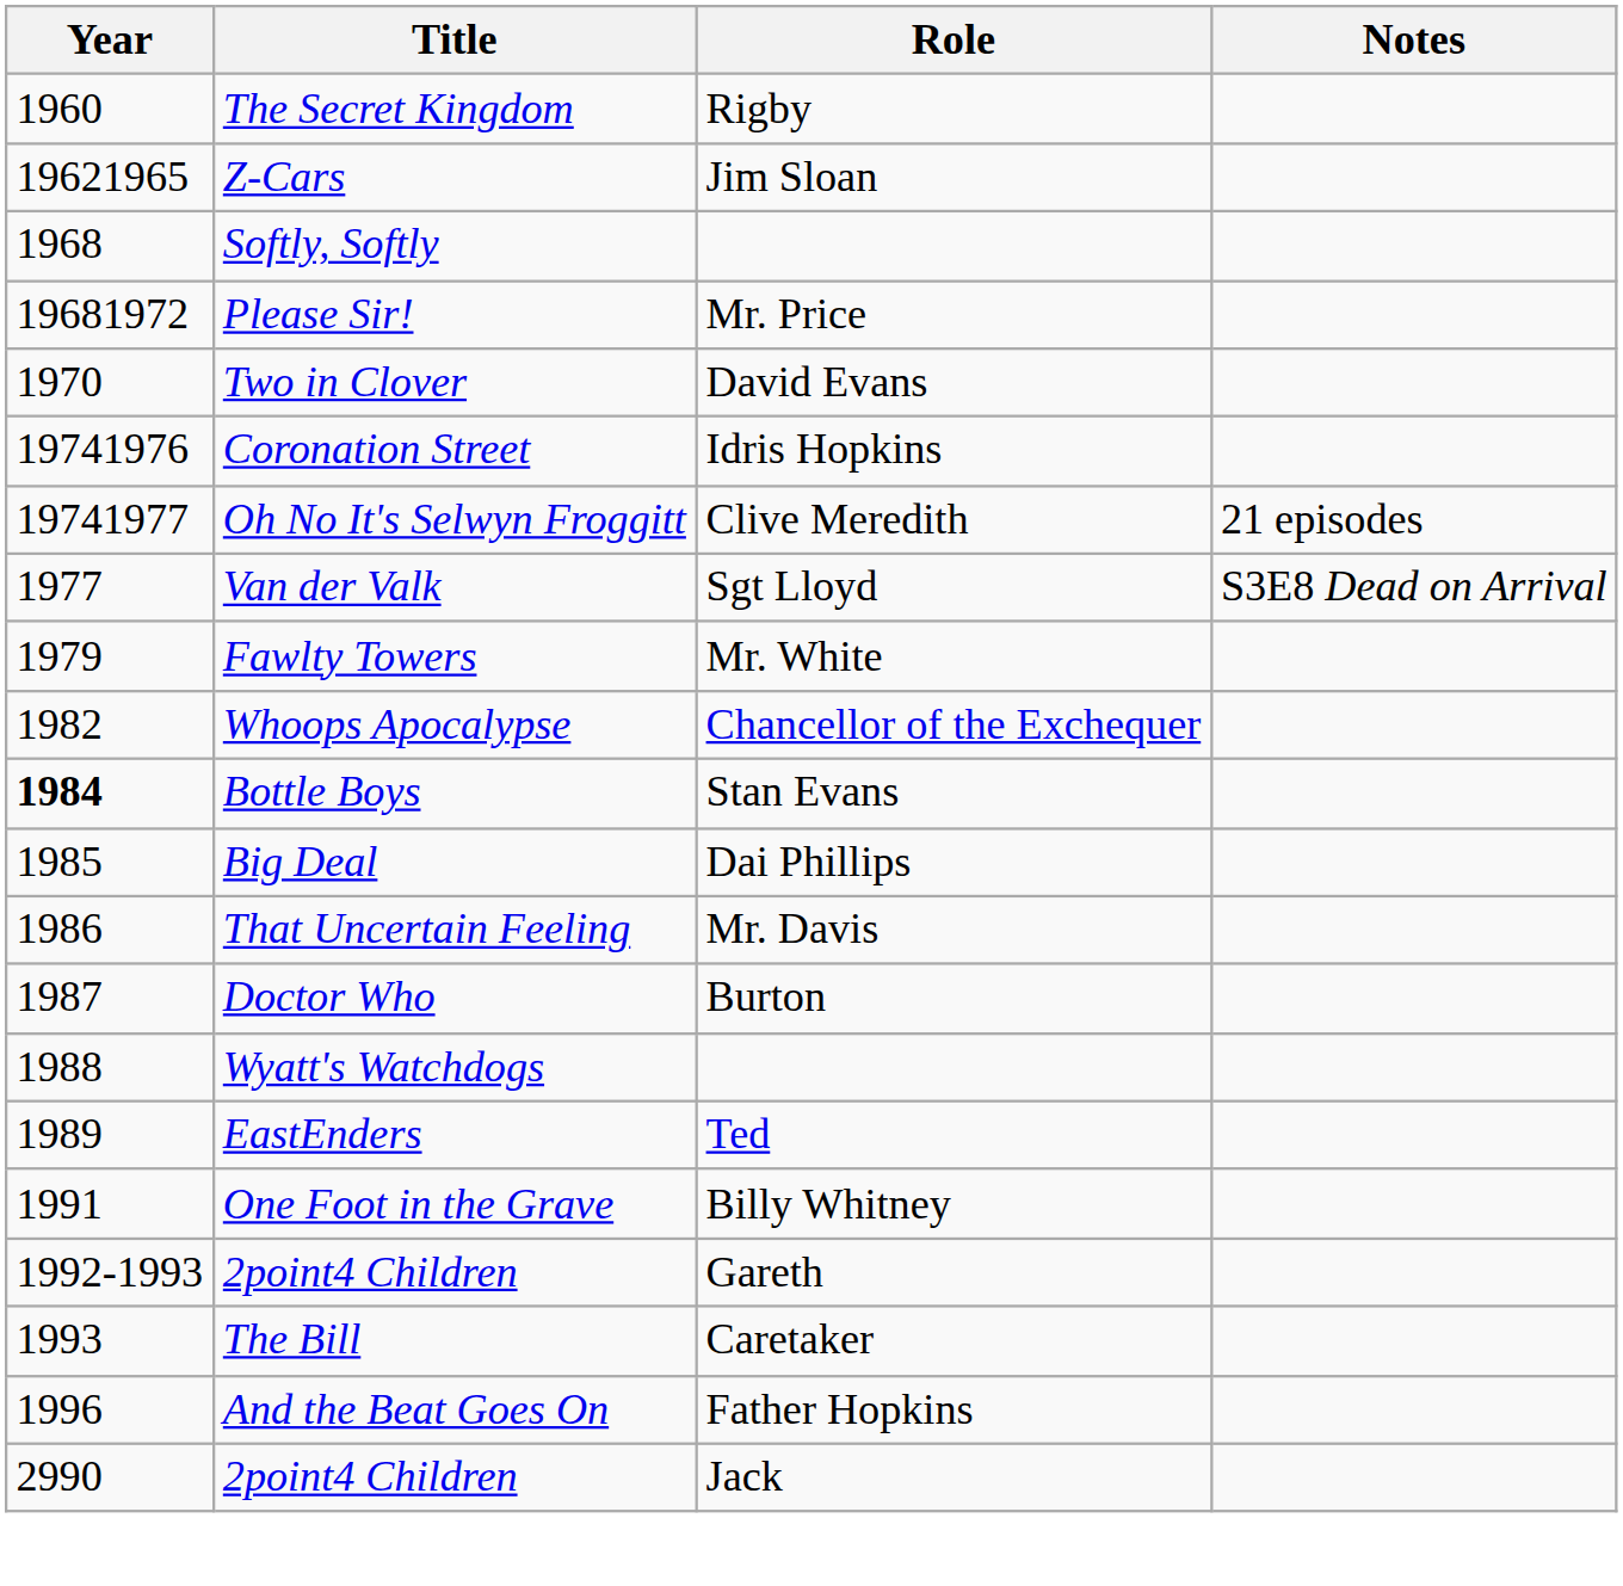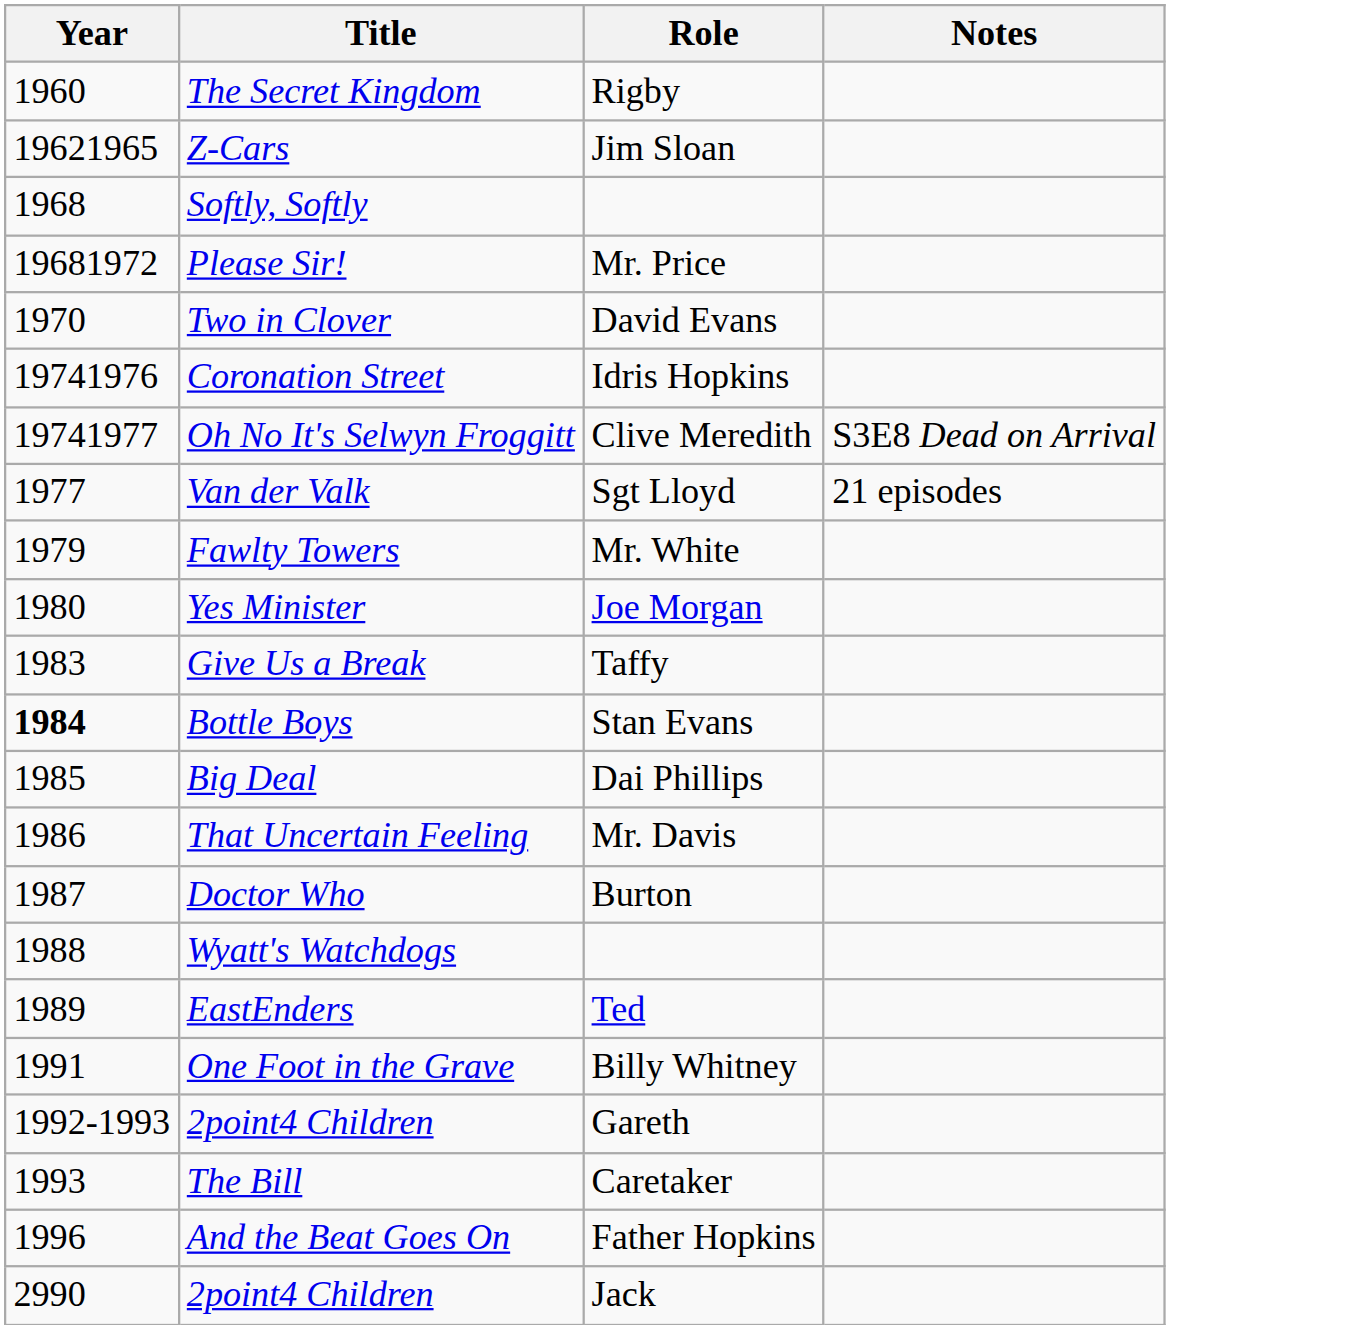 <table class="wikitable sortable">
 <tr>
 <th>Year</th>
 <th>Title</th>
 <th>Role</th>
 <th>Notes</th>
 </tr>
 <tr>
 <td>1960</td>
 <td><em><a href='#'>The Secret Kingdom</a></em></td>
 <td>Rigby</td>
 <td></td>
 </tr>
 <tr>
 <td>19621965</td>
 <td><em><a href='#'>Z-Cars</a></em></td>
 <td>Jim Sloan</td>
 <td></td>
 </tr>
 <tr>
 <td>1968</td>
 <td><em><a href='#'>Softly, Softly</a></em></td>
 <td></td>
 <td></td>
 </tr>
 <tr>
 <td>19681972</td>
 <td><em><a href='#'>Please Sir!</a></em></td>
 <td>Mr. Price</td>
 <td></td>
 </tr>
 <tr>
 <td>1970</td>
 <td><em><a href='#'>Two in Clover</a></em></td>
 <td>David Evans</td>
 <td></td>
 </tr>
 <tr>
 <td>19741976</td>
 <td><em><a href='#'>Coronation Street</a></em></td>
 <td>Idris Hopkins</td>
 <td></td>
 </tr>
 <tr>
 <td>19741977</td>
 <td><em><a href='#'>Oh No It's Selwyn Froggitt</a></em></td>
 <td>Clive Meredith</td>
-<td>21 episodes</td>
+<td>S3E8 <em>Dead on Arrival</em></td>
 </tr>
 <tr>
 <td>1977</td>
 <td><em><a href='#'>Van der Valk</a></em></td>
 <td>Sgt Lloyd</td>
-<td>S3E8 <em>Dead on Arrival</em></td>
+<td>21 episodes</td>
 </tr>
 <tr>
 <td>1979</td>
 <td><em><a href='#'>Fawlty Towers</a></em></td>
 <td>Mr. White</td>
 <td></td>
 </tr>
 <tr>
-<td>1982</td>
-<td><em><a href='#'>Whoops Apocalypse</a></em></td>
-<td><a href='#'>Chancellor of the Exchequer</a></td>
+<td>1980</td>
+<td><em><a href='#'>Yes Minister</a></em></td>
+<td><a href='#'>Joe Morgan</a></td>
+<td></td>
+</tr>
+<tr>
+<td>1983</td>
+<td><em><a href='#'>Give Us a Break</a></em></td>
+<td>Taffy</td>
 <td></td>
 </tr>
 <tr>
 <td><strong>1984</strong></td>
 <td><em><a href='#'>Bottle Boys</a></em></td>
 <td>Stan Evans</td>
 <td></td>
 </tr>
 <tr>
 <td>1985</td>
 <td><em><a href='#'>Big Deal</a></em></td>
 <td>Dai Phillips</td>
 <td></td>
 </tr>
 <tr>
 <td>1986</td>
 <td><em><a href='#'>That Uncertain Feeling</a></em></td>
 <td>Mr. Davis</td>
 <td></td>
 </tr>
 <tr>
 <td>1987</td>
 <td><em><a href='#'>Doctor Who</a></em></td>
 <td>Burton</td>
 <td></td>
 </tr>
 <tr>
 <td>1988</td>
 <td><em><a href='#'>Wyatt's Watchdogs</a></em></td>
 <td></td>
 <td></td>
 </tr>
 <tr>
 <td>1989</td>
 <td><em><a href='#'>EastEnders</a></em></td>
 <td><a href='#'>Ted</a></td>
 <td></td>
 </tr>
 <tr>
 <td>1991</td>
 <td><em><a href='#'>One Foot in the Grave</a></em></td>
 <td>Billy Whitney</td>
 <td></td>
 </tr>
 <tr>
 <td>1992-1993</td>
 <td><em><a href='#'>2point4 Children</a></em></td>
 <td>Gareth</td>
 <td></td>
 </tr>
 <tr>
 <td>1993</td>
 <td><em><a href='#'>The Bill</a></em></td>
 <td>Caretaker</td>
 <td></td>
 </tr>
 <tr>
 <td>1996</td>
 <td><em><a href='#'>And the Beat Goes On</a></em></td>
 <td>Father Hopkins</td>
 <td></td>
 </tr>
 <tr>
 <td>2990</td>
 <td><em><a href='#'>2point4 Children</a></em></td>
 <td>Jack</td>
 <td></td>
 </tr>
 </table>
